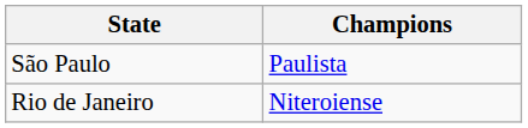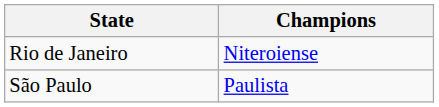 <table class="wikitable">
 <tr>
 <th width=160px>State</th>
 <th width=160px>Champions</th>
 </tr>
 <tr>
+<td> Rio de Janeiro</td>
+<td><a href='#'>Niteroiense</a></td>
+</tr>
+<tr>
 <td> São Paulo</td>
 <td><a href='#'>Paulista</a></td>
 </tr>
-<tr>
-<td> Rio de Janeiro</td>
-<td><a href='#'>Niteroiense</a></td>
-</tr>
 </table>
